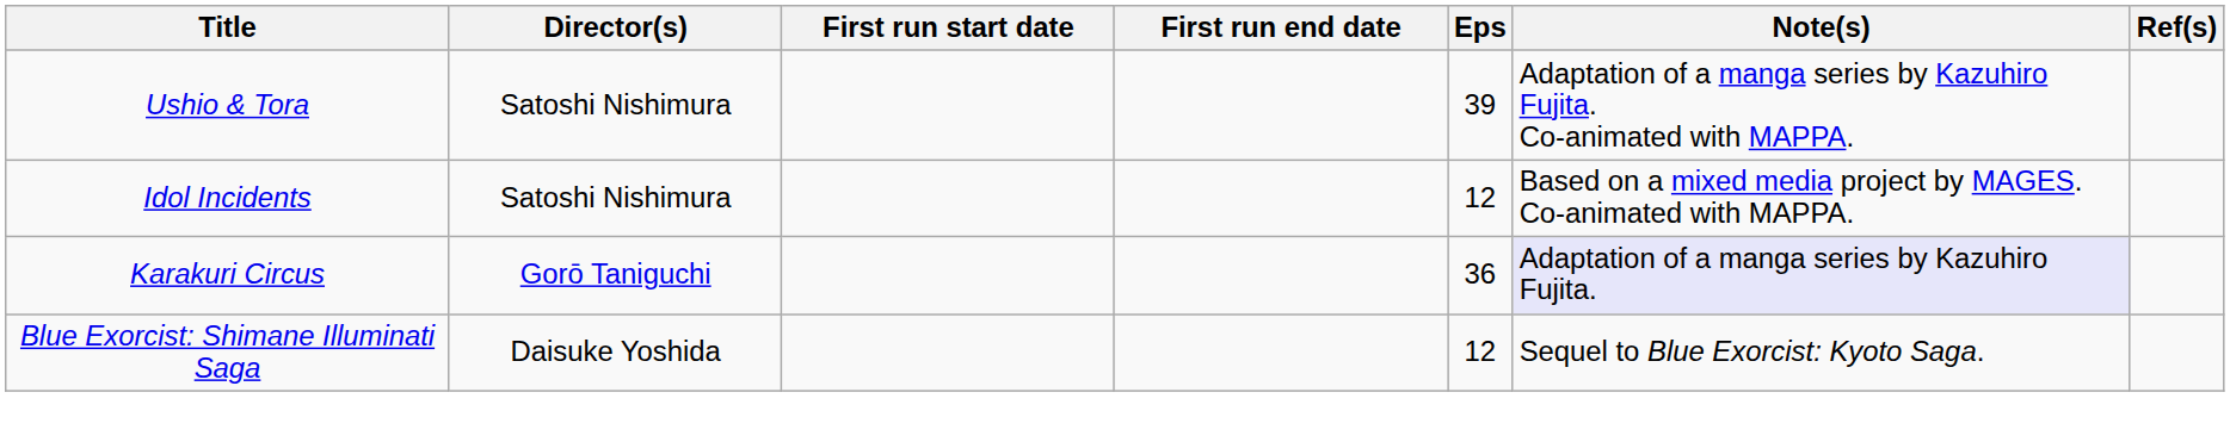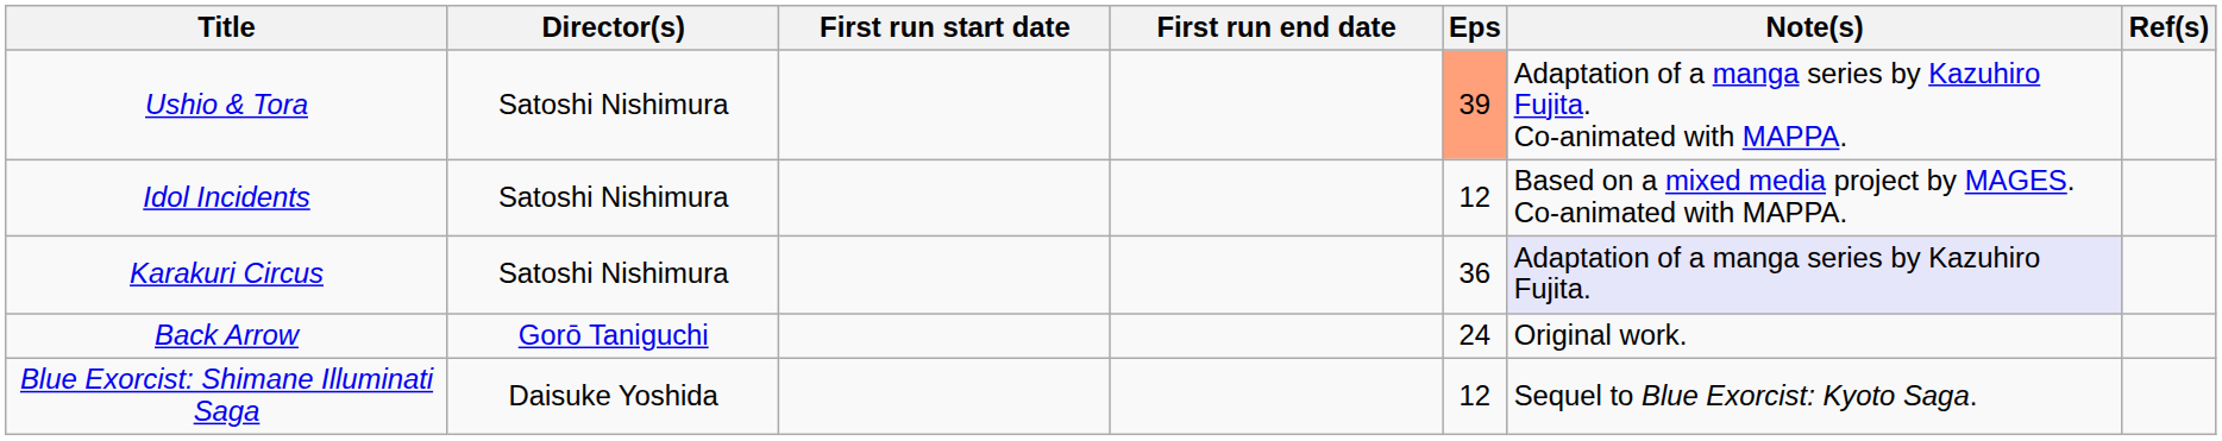 <table class="wikitable sortable" style="text-align:center; margin=auto; ">
 <tr>
 <th scope="col" width=20%>Title</th>
 <th scope="col" width=15%>Director(s)</th>
 <th scope="col" width=15%>First run start date</th>
 <th scope="col" width=15%>First run end date</th>
 <th scope="col" class="unsortable">Eps</th>
 <th scope="col" class="unsortable">Note(s)</th>
 <th scope="col" class="unsortable">Ref(s)</th>
 </tr>
 <tr>
 <td><em><a href='#'>Ushio & Tora</a></em></td>
 <td>Satoshi Nishimura</td>
 <td></td>
 <td></td>
-<td>39</td>
+<td style="background: lightsalmon;">39</td>
 <td style="text-align:left;">Adaptation of a <a href='#'>manga</a> series by <a href='#'>Kazuhiro Fujita</a>.<br>Co-animated with <a href='#'>MAPPA</a>.</td>
 <td></td>
 </tr>
 <tr>
 <td><em><a href='#'>Idol Incidents</a></em></td>
 <td>Satoshi Nishimura</td>
 <td></td>
 <td></td>
 <td>12</td>
 <td style="text-align:left;">Based on a <a href='#'>mixed media</a> project by <a href='#'>MAGES</a>.<br>Co-animated with MAPPA.</td>
 <td></td>
 </tr>
 <tr>
 <td><em><a href='#'>Karakuri Circus</a></em></td>
-<td><a href='#'>Gorō Taniguchi</a></td>
+<td>Satoshi Nishimura</td>
 <td></td>
 <td></td>
 <td>36</td>
 <td style="background: lavender; text-align:left;">Adaptation of a manga series by Kazuhiro Fujita.</td>
+<td></td>
+</tr>
+<tr>
+<td><em><a href='#'>Back Arrow</a></em></td>
+<td><a href='#'>Gorō Taniguchi</a></td>
+<td></td>
+<td></td>
+<td>24</td>
+<td style="text-align:left;">Original work.</td>
 <td></td>
 </tr>
 <tr>
 <td><em><a href='#'>Blue Exorcist: Shimane Illuminati Saga</a></em></td>
 <td>Daisuke Yoshida</td>
 <td></td>
 <td></td>
 <td>12</td>
 <td style="text-align:left;">Sequel to <em>Blue Exorcist: Kyoto Saga</em>.</td>
 <td></td>
 </tr>
 </table>
